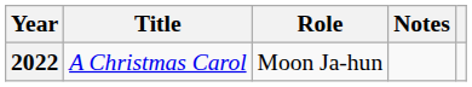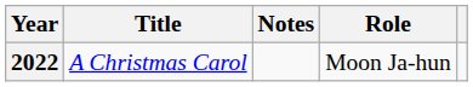 <table class="wikitable plainrowheaders sortable">
 <tr>
 <th scope="col">Year</th>
 <th scope="col">Title</th>
+<th scope="col" class="unsortable">Notes</th>
 <th scope="col">Role</th>
-<th scope="col" class="unsortable">Notes</th>
 <th scope="col" class="unsortable"></th>
 </tr>
 <tr>
 <th scope="row">2022</th>
 <td><em><a href='#'>A Christmas Carol</a></em></td>
+<td></td>
 <td>Moon Ja-hun</td>
-<td></td>
 <td></td>
 </tr>
 </table>
